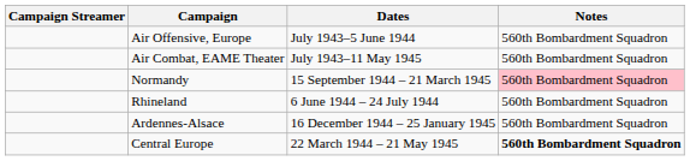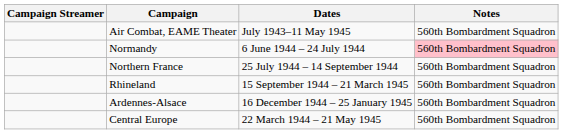 <table class="wikitable">
 <tr style="background:#efefef;">
 <th>Campaign Streamer</th>
 <th>Campaign</th>
 <th>Dates</th>
 <th>Notes</th>
-</tr>
-<tr>
-<td></td>
-<td>Air Offensive, Europe</td>
-<td>July 1943–5 June 1944</td>
-<td>560th Bombardment Squadron</td>
 </tr>
 <tr>
 <td></td>
 <td>Air Combat, EAME Theater</td>
 <td>July 1943–11 May 1945</td>
 <td>560th Bombardment Squadron</td>
 </tr>
 <tr>
 <td></td>
 <td>Normandy</td>
-<td>15 September 1944 – 21 March 1945</td>
+<td>6 June 1944 – 24 July 1944</td>
 <td style="background: pink;">560th Bombardment Squadron</td>
 </tr>
 <tr>
 <td></td>
+<td>Northern France</td>
+<td>25 July 1944 – 14 September 1944</td>
+<td>560th Bombardment Squadron</td>
+</tr>
+<tr>
+<td></td>
 <td>Rhineland</td>
-<td>6 June 1944 – 24 July 1944</td>
+<td>15 September 1944 – 21 March 1945</td>
 <td>560th Bombardment Squadron</td>
 </tr>
 <tr>
 <td></td>
 <td>Ardennes-Alsace</td>
 <td>16 December 1944 – 25 January 1945</td>
 <td>560th Bombardment Squadron</td>
 </tr>
 <tr>
 <td></td>
 <td>Central Europe</td>
 <td>22 March 1944 – 21 May 1945</td>
-<td><strong>560th Bombardment Squadron</strong></td>
+<td>560th Bombardment Squadron</td>
 </tr>
 </table>
